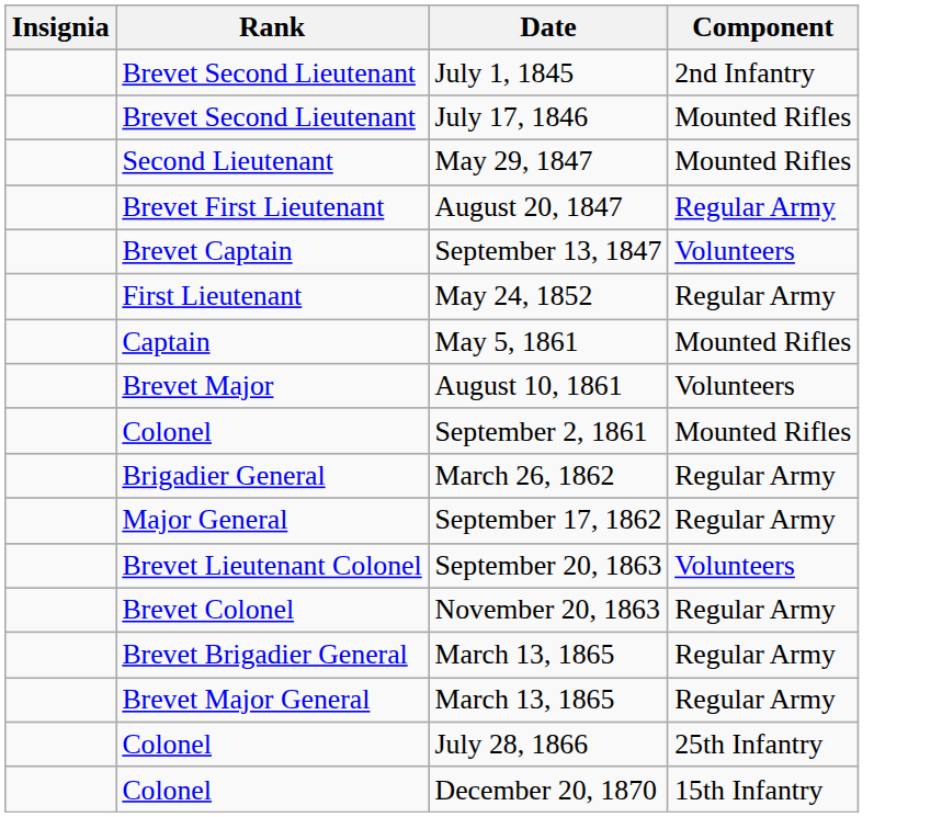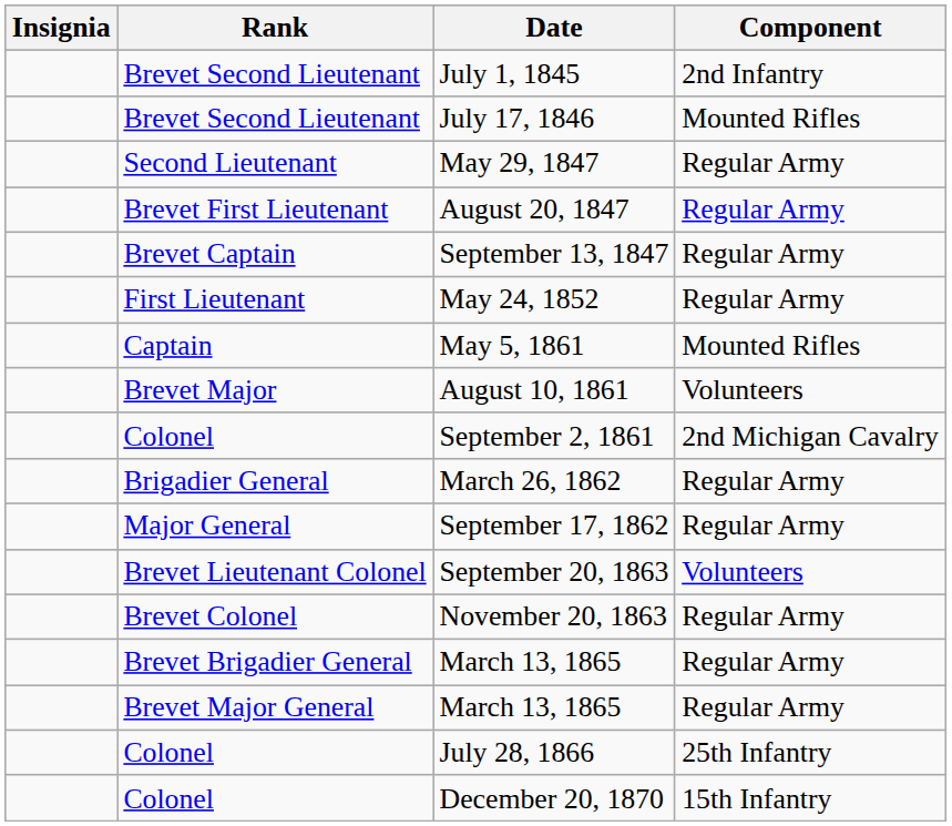 <table class="wikitable">
 <tr>
 <th>Insignia</th>
 <th>Rank</th>
 <th>Date</th>
 <th>Component</th>
 </tr>
 <tr>
 <td></td>
 <td><a href='#'>Brevet Second Lieutenant</a></td>
 <td>July 1, 1845</td>
 <td>2nd Infantry</td>
 </tr>
 <tr>
 <td></td>
 <td><a href='#'>Brevet Second Lieutenant</a></td>
 <td>July 17, 1846</td>
 <td>Mounted Rifles</td>
 </tr>
 <tr>
 <td></td>
 <td><a href='#'>Second Lieutenant</a></td>
 <td>May 29, 1847</td>
-<td>Mounted Rifles</td>
+<td>Regular Army</td>
 </tr>
 <tr>
 <td></td>
 <td><a href='#'>Brevet First Lieutenant</a></td>
 <td>August 20, 1847</td>
 <td><a href='#'>Regular Army</a></td>
 </tr>
 <tr>
 <td></td>
 <td><a href='#'>Brevet Captain</a></td>
 <td>September 13, 1847</td>
-<td><a href='#'>Volunteers</a></td>
+<td>Regular Army</td>
 </tr>
 <tr>
 <td></td>
 <td><a href='#'>First Lieutenant</a></td>
 <td>May 24, 1852</td>
 <td>Regular Army</td>
 </tr>
 <tr>
 <td></td>
 <td><a href='#'>Captain</a></td>
 <td>May 5, 1861</td>
 <td>Mounted Rifles</td>
 </tr>
 <tr>
 <td></td>
 <td><a href='#'>Brevet Major</a></td>
 <td>August 10, 1861</td>
 <td>Volunteers</td>
 </tr>
 <tr>
 <td></td>
 <td><a href='#'>Colonel</a></td>
 <td>September 2, 1861</td>
-<td>Mounted Rifles</td>
+<td>2nd Michigan Cavalry</td>
 </tr>
 <tr>
 <td></td>
 <td><a href='#'>Brigadier General</a></td>
 <td>March 26, 1862</td>
 <td>Regular Army</td>
 </tr>
 <tr>
 <td></td>
 <td><a href='#'>Major General</a></td>
 <td>September 17, 1862</td>
 <td>Regular Army</td>
 </tr>
 <tr>
 <td></td>
 <td><a href='#'>Brevet Lieutenant Colonel</a></td>
 <td>September 20, 1863</td>
 <td><a href='#'>Volunteers</a></td>
 </tr>
 <tr>
 <td></td>
 <td><a href='#'>Brevet Colonel</a></td>
 <td>November 20, 1863</td>
 <td>Regular Army</td>
 </tr>
 <tr>
 <td></td>
 <td><a href='#'>Brevet Brigadier General</a></td>
 <td>March 13, 1865</td>
 <td>Regular Army</td>
 </tr>
 <tr>
 <td></td>
 <td><a href='#'>Brevet Major General</a></td>
 <td>March 13, 1865</td>
 <td>Regular Army</td>
 </tr>
 <tr>
 <td></td>
 <td><a href='#'>Colonel</a></td>
 <td>July 28, 1866</td>
 <td>25th Infantry</td>
 </tr>
 <tr>
 <td></td>
 <td><a href='#'>Colonel</a></td>
 <td>December 20, 1870</td>
 <td>15th Infantry</td>
 </tr>
 </table>
